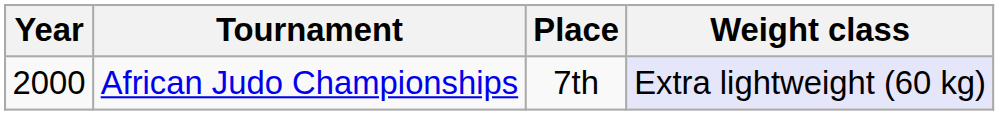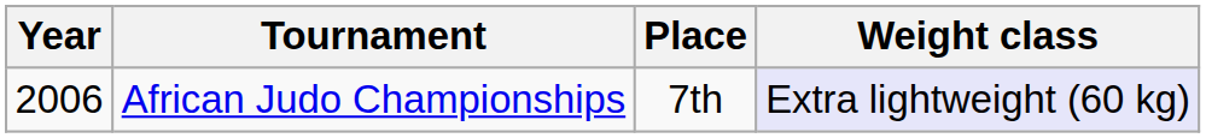 <table class=wikitable>
 <tr>
 <th>Year</th>
 <th>Tournament</th>
 <th>Place</th>
 <th>Weight class</th>
 </tr>
 <tr>
-<td>2000</td>
+<td>2006</td>
 <td><a href='#'>African Judo Championships</a></td>
 <td align="center">7th</td>
 <td style="background: lavender;">Extra lightweight (60 kg)</td>
 </tr>
 </table>
